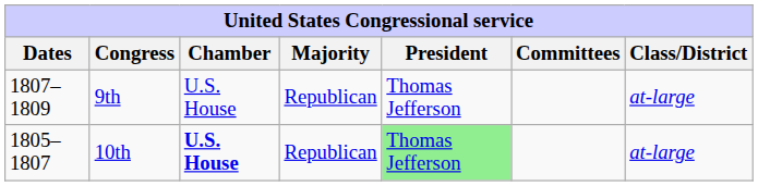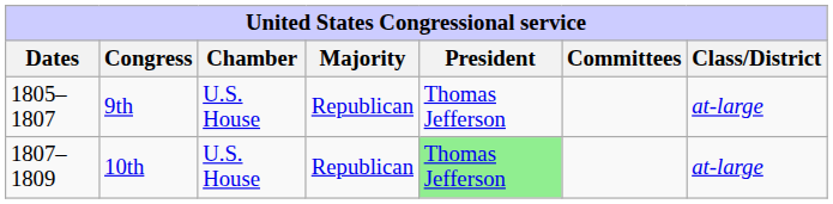 <table class=wikitable style="width: 94%" style="text-align: center;" align="center">
 <tr bgcolor=#cccccc>
 <th colspan=8 style="background: #ccccff;">United States Congressional service</th>
 </tr>
 <tr>
 <th><strong>Dates</strong></th>
 <th><strong>Congress</strong></th>
 <th><strong>Chamber</strong></th>
 <th><strong>Majority</strong></th>
 <th><strong>President</strong></th>
 <th><strong>Committees</strong></th>
 <th><strong>Class/District</strong></th>
 </tr>
 <tr>
-<td>1807–1809</td>
+<td>1805–1807</td>
 <td><a href='#'>9th</a></td>
 <td><a href='#'>U.S. House</a></td>
 <td><a href='#'>Republican</a></td>
 <td><a href='#'>Thomas Jefferson</a></td>
 <td></td>
 <td><a href='#'><em>at-large</em></a></td>
 </tr>
 <tr>
-<td>1805–1807</td>
+<td>1807–1809</td>
 <td><a href='#'>10th</a></td>
-<td><strong><a href='#'>U.S. House</a></strong></td>
+<td><a href='#'>U.S. House</a></td>
 <td><a href='#'>Republican</a></td>
 <td style="background: lightgreen;"><a href='#'>Thomas Jefferson</a></td>
 <td></td>
 <td><a href='#'><em>at-large</em></a></td>
 </tr>
 </table>
